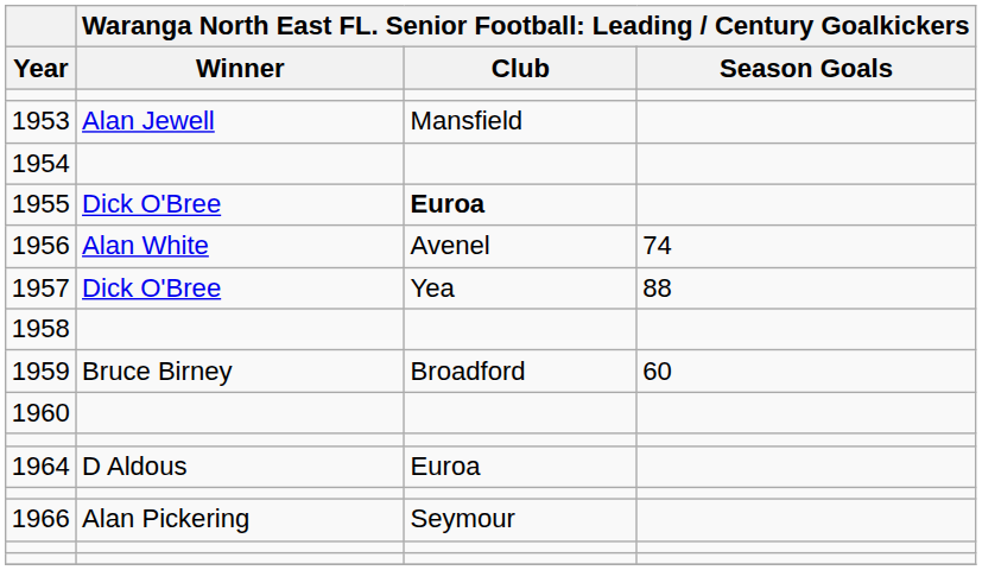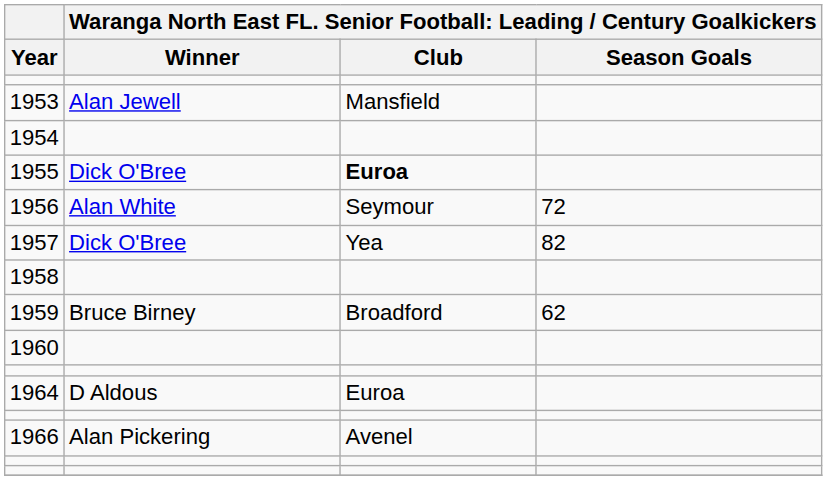 <table class="wikitable collapsible collapsed">
 <tr>
 <th></th>
 <th colspan=4>Waranga North East FL. Senior Football: Leading / Century Goalkickers</th>
 </tr>
 <tr>
 <th>Year</th>
 <th>Winner</th>
 <th>Club</th>
 <th>Season Goals</th>
 </tr>
 <tr>
 <td></td>
 <td></td>
 <td></td>
 <td></td>
 </tr>
 <tr>
 <td>1953</td>
 <td><a href='#'>Alan Jewell</a></td>
 <td>Mansfield</td>
 <td></td>
 </tr>
 <tr>
 <td>1954</td>
 <td></td>
 <td></td>
 <td></td>
 </tr>
 <tr>
 <td>1955</td>
 <td><a href='#'>Dick O'Bree</a></td>
 <td><strong>Euroa</strong></td>
 <td></td>
 </tr>
 <tr>
 <td>1956</td>
 <td><a href='#'>Alan White</a></td>
-<td>Avenel</td>
-<td>74</td>
+<td>Seymour</td>
+<td>72</td>
 </tr>
 <tr>
 <td>1957</td>
 <td><a href='#'>Dick O'Bree</a></td>
 <td>Yea</td>
-<td>88</td>
+<td>82</td>
 </tr>
 <tr>
 <td>1958</td>
 <td></td>
 <td></td>
 <td></td>
 </tr>
 <tr>
 <td>1959</td>
 <td>Bruce Birney</td>
 <td>Broadford</td>
-<td>60</td>
+<td>62</td>
 </tr>
 <tr>
 <td>1960</td>
 <td></td>
 <td></td>
 <td></td>
 </tr>
 <tr>
 <td></td>
 <td></td>
 <td></td>
 <td></td>
 </tr>
 <tr>
 <td>1964</td>
 <td>D Aldous</td>
 <td>Euroa</td>
 <td></td>
 </tr>
 <tr>
 <td></td>
 <td></td>
 <td></td>
 <td></td>
 </tr>
 <tr>
 <td>1966</td>
 <td>Alan Pickering</td>
-<td>Seymour</td>
+<td>Avenel</td>
 <td></td>
 </tr>
 <tr>
 <td></td>
 <td></td>
 <td></td>
 <td></td>
 </tr>
 <tr>
 <td></td>
 <td></td>
 <td></td>
 <td></td>
 </tr>
 <tr>
 </tr>
 </table>
